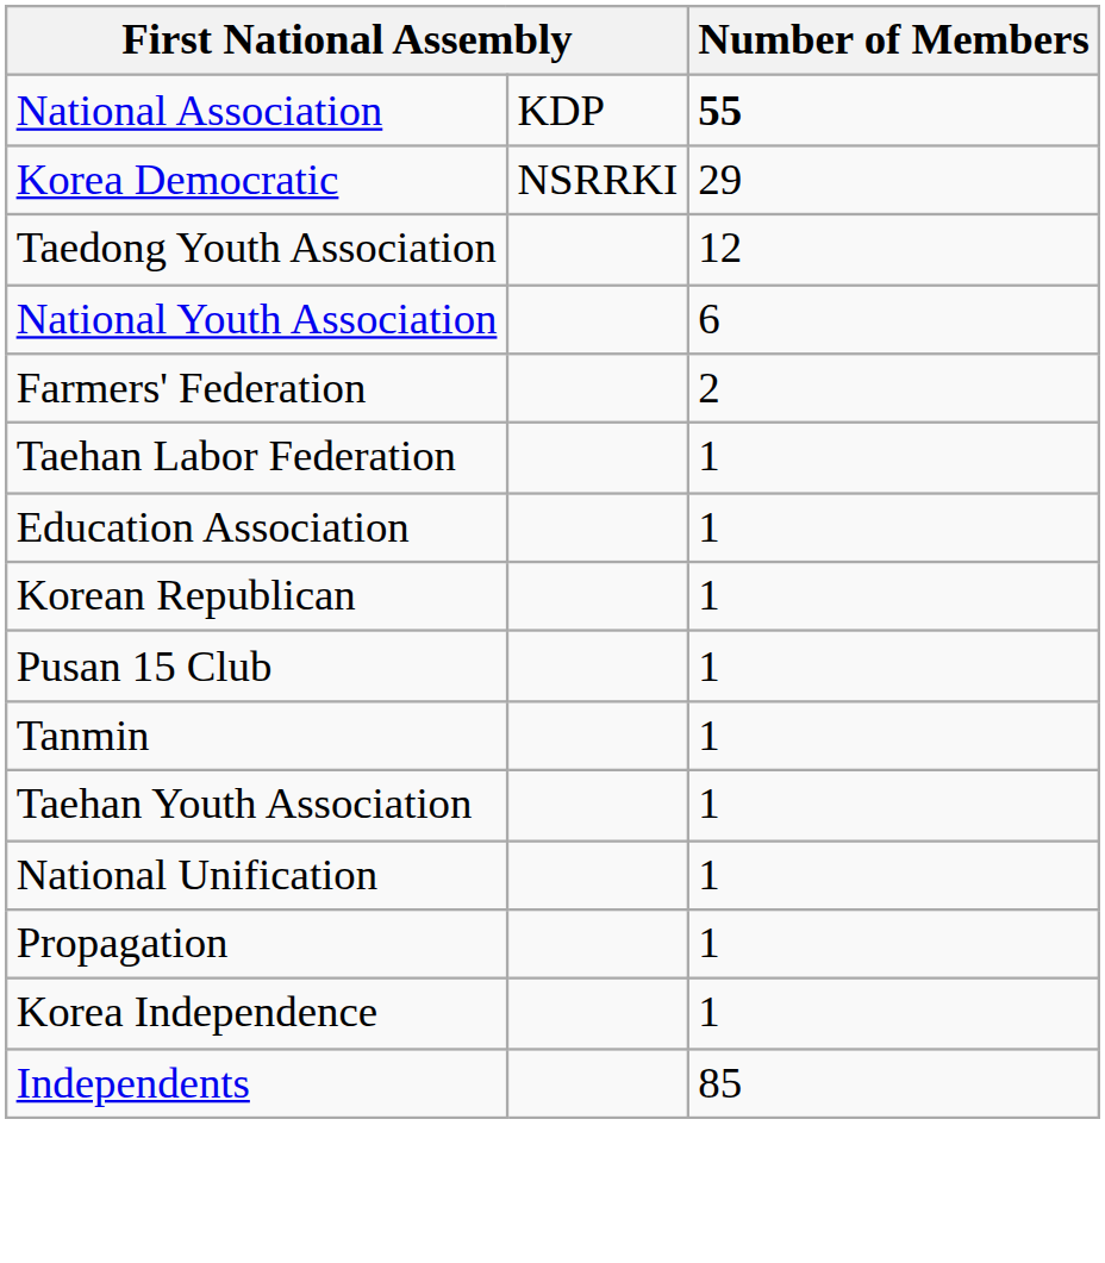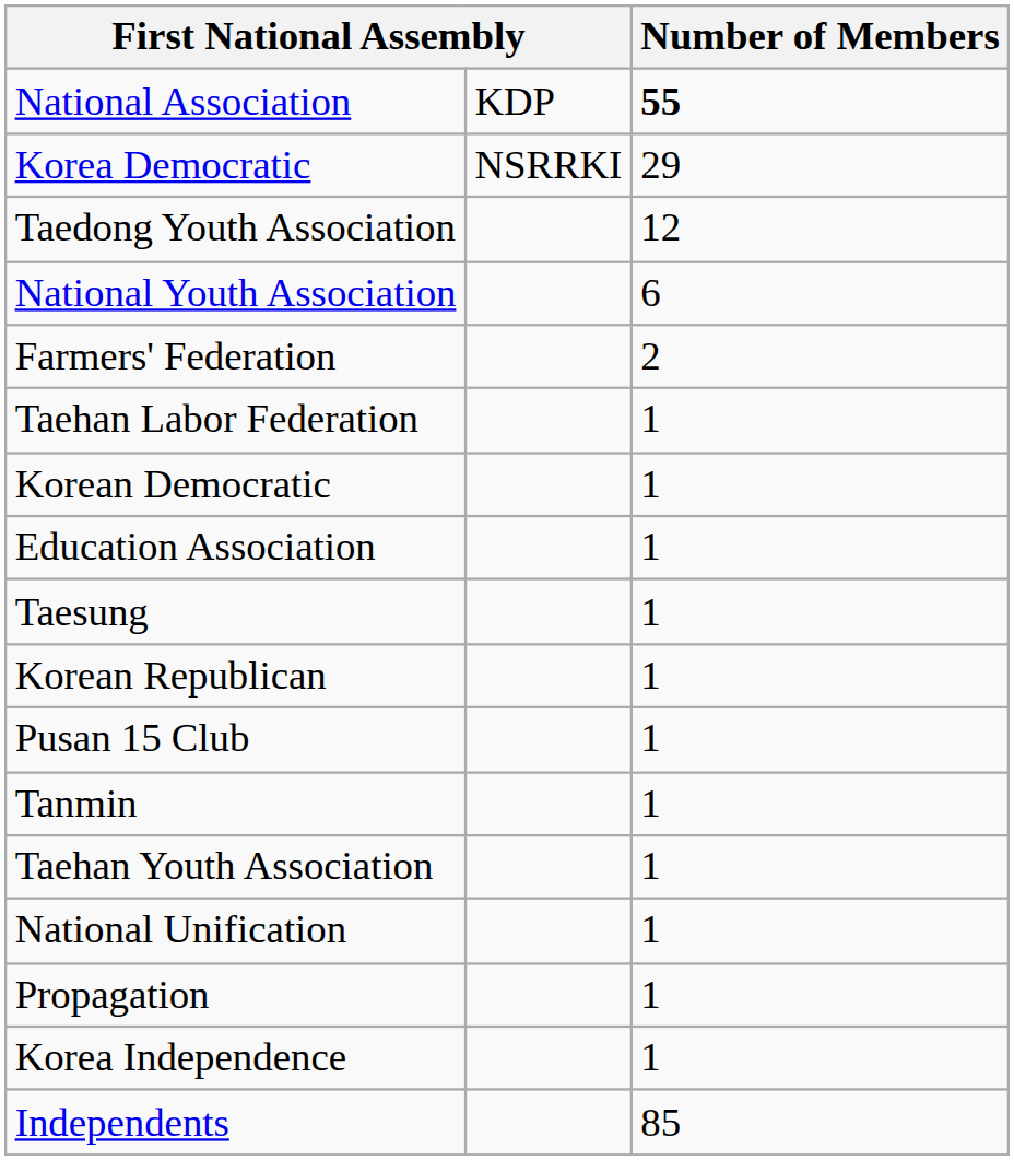 <table class="wikitable">
 <tr>
 <th colspan="2">First National Assembly<br></th>
 <th>Number of Members<br></th>
 </tr>
 <tr>
 <td><a href='#'>National Association</a></td>
 <td>KDP</td>
 <td><strong>55</strong></td>
 </tr>
 <tr>
 <td><a href='#'>Korea Democratic</a></td>
 <td>NSRRKI</td>
 <td>29</td>
 </tr>
 <tr>
 <td>Taedong Youth Association</td>
 <td></td>
 <td>12</td>
 </tr>
 <tr>
 <td><a href='#'>National Youth Association</a></td>
 <td></td>
 <td>6</td>
 </tr>
 <tr>
 <td>Farmers' Federation</td>
 <td></td>
 <td>2</td>
 </tr>
 <tr>
 <td>Taehan Labor Federation</td>
 <td></td>
 <td>1</td>
 </tr>
 <tr>
+<td>Korean Democratic</td>
+<td></td>
+<td>1</td>
+</tr>
+<tr>
 <td>Education Association</td>
+<td></td>
+<td>1</td>
+</tr>
+<tr>
+<td>Taesung</td>
 <td></td>
 <td>1</td>
 </tr>
 <tr>
 <td>Korean Republican</td>
 <td></td>
 <td>1</td>
 </tr>
 <tr>
 <td>Pusan 15 Club</td>
 <td></td>
 <td>1</td>
 </tr>
 <tr>
 <td>Tanmin</td>
 <td></td>
 <td>1</td>
 </tr>
 <tr>
 <td>Taehan Youth Association</td>
 <td></td>
 <td>1</td>
 </tr>
 <tr>
 <td>National Unification</td>
 <td></td>
 <td>1</td>
 </tr>
 <tr>
 <td>Propagation</td>
 <td></td>
 <td>1</td>
 </tr>
 <tr>
 <td>Korea Independence</td>
 <td></td>
 <td>1</td>
 </tr>
 <tr>
 <td><a href='#'>Independents</a></td>
 <td></td>
 <td>85</td>
 </tr>
 </table>
